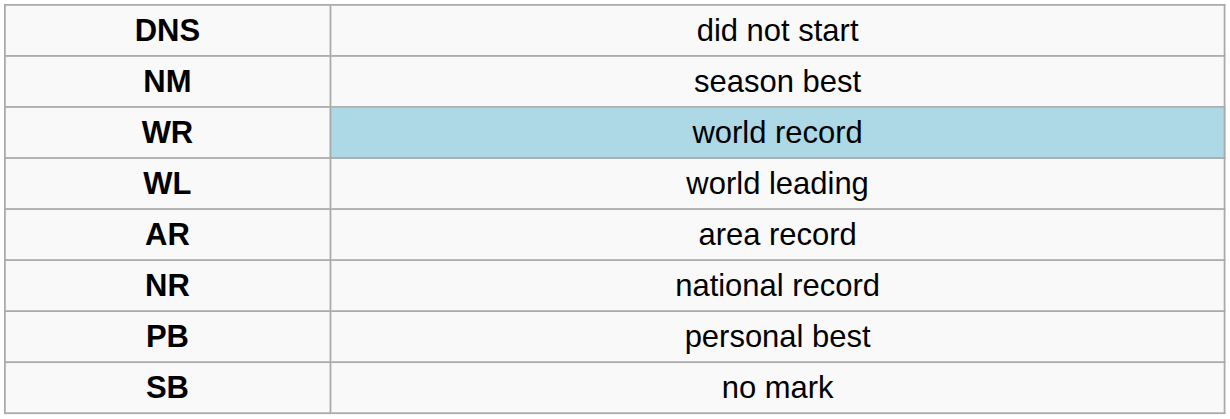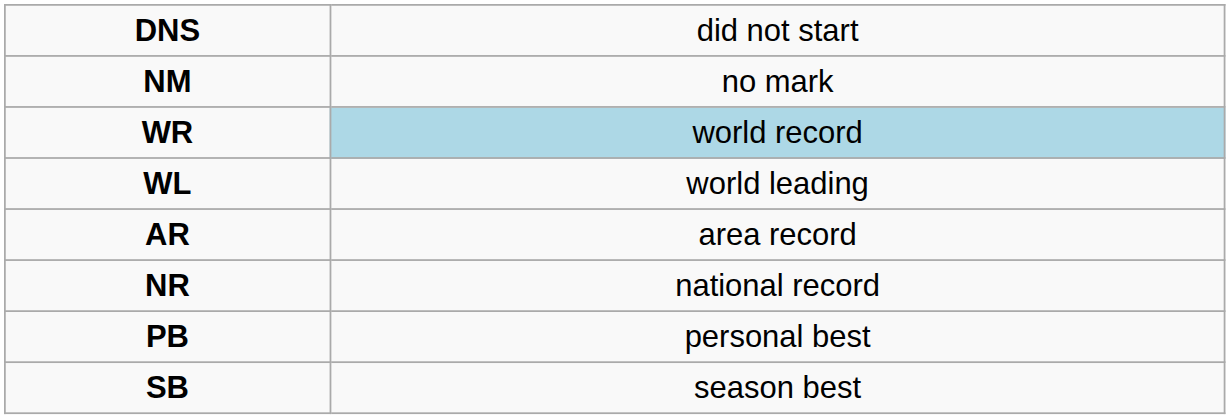 <table class="wikitable" style=" text-align:center; font-size:110%;" width="35%">
 <tr>
 <td><strong>DNS</strong></td>
 <td>did not start</td>
 </tr>
 <tr>
 <td><strong>NM</strong></td>
-<td>season best</td>
+<td>no mark</td>
 </tr>
 <tr>
 <td><strong>WR</strong></td>
 <td style="background: lightblue;">world record</td>
 </tr>
 <tr>
 <td><strong>WL</strong></td>
 <td>world leading</td>
 </tr>
 <tr>
 <td><strong>AR</strong></td>
 <td>area record</td>
 </tr>
 <tr>
 <td><strong>NR</strong></td>
 <td>national record</td>
 </tr>
 <tr>
 <td><strong>PB</strong></td>
 <td>personal best</td>
 </tr>
 <tr>
 <td><strong>SB</strong></td>
-<td>no mark</td>
+<td>season best</td>
 </tr>
 </table>
